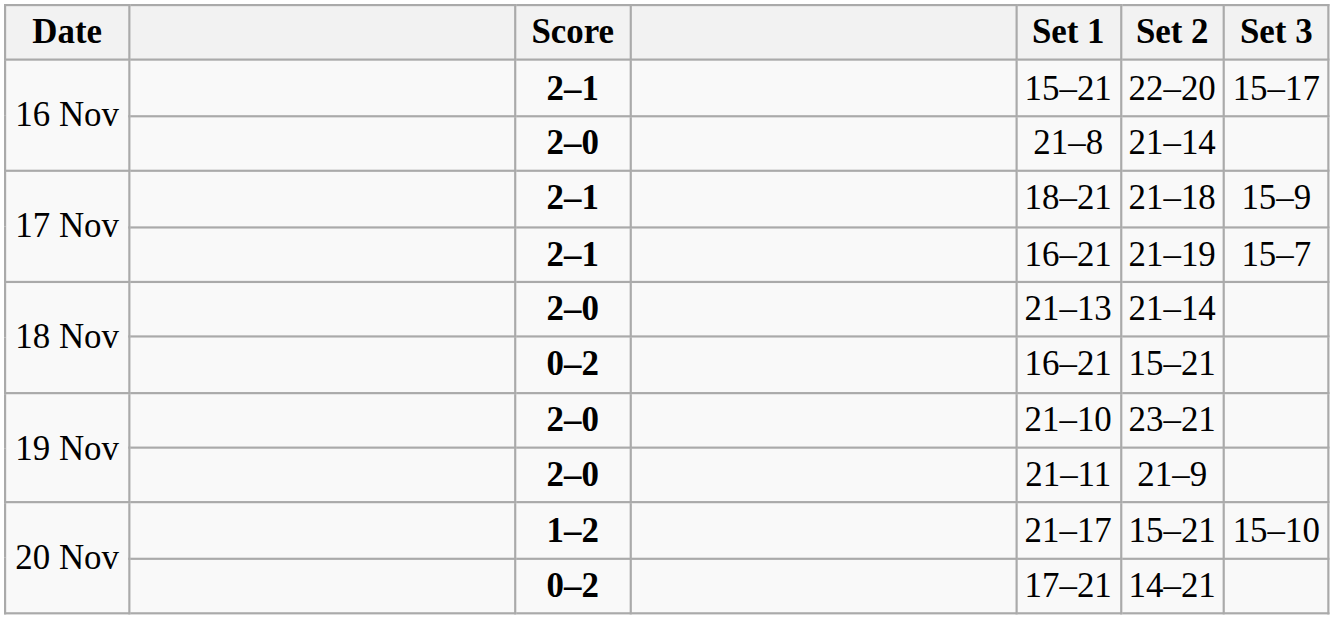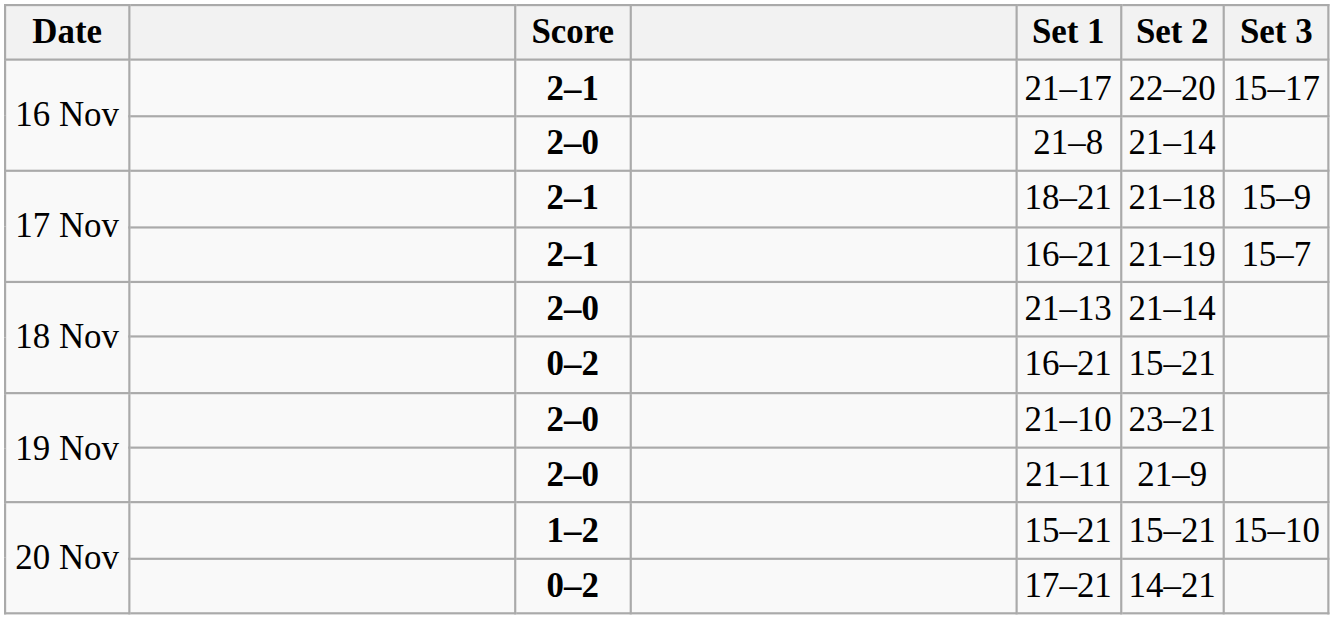 <table class="wikitable" style="text-align: center;">
 <tr>
 <th width="60">Date</th>
 <th align="right" width="270"></th>
 <th width="50">Score</th>
 <th align="left" width="270"></th>
 <th width="50">Set 1</th>
 <th width="50">Set 2</th>
 <th width="50">Set 3</th>
 </tr>
 <tr>
 <td rowspan=2>16 Nov</td>
 <td align=left><strong></strong></td>
 <td align=center><strong>2–1</strong></td>
 <td align=left></td>
-<td>15–21</td>
+<td>21–17</td>
 <td>22–20</td>
 <td>15–17</td>
 </tr>
 <tr>
 <td align=left><strong></strong></td>
 <td align=center><strong>2–0</strong></td>
 <td align=left></td>
 <td>21–8</td>
 <td>21–14</td>
 <td></td>
 </tr>
 <tr>
 <td rowspan=2>17 Nov</td>
 <td align=left><strong></strong></td>
 <td align=center><strong>2–1</strong></td>
 <td align=left></td>
 <td>18–21</td>
 <td>21–18</td>
 <td>15–9</td>
 </tr>
 <tr>
 <td align=left><strong></strong></td>
 <td align=center><strong>2–1</strong></td>
 <td align=left></td>
 <td>16–21</td>
 <td>21–19</td>
 <td>15–7</td>
 </tr>
 <tr>
 <td rowspan=2>18 Nov</td>
 <td align=left><strong></strong></td>
 <td align=center><strong>2–0</strong></td>
 <td align=left></td>
 <td>21–13</td>
 <td>21–14</td>
 <td></td>
 </tr>
 <tr>
 <td align=left></td>
 <td align=center><strong>0–2</strong></td>
 <td align=left><strong></strong></td>
 <td>16–21</td>
 <td>15–21</td>
 <td></td>
 </tr>
 <tr>
 <td rowspan=2>19 Nov</td>
 <td align=left><strong></strong></td>
 <td align=center><strong>2–0</strong></td>
 <td align=left></td>
 <td>21–10</td>
 <td>23–21</td>
 <td></td>
 </tr>
 <tr>
 <td align=left><strong></strong></td>
 <td align=center><strong>2–0</strong></td>
 <td align=left></td>
 <td>21–11</td>
 <td>21–9</td>
 <td></td>
 </tr>
 <tr>
 <td rowspan=2>20 Nov</td>
 <td align=left></td>
 <td align=center><strong>1–2</strong></td>
 <td align=left><strong></strong></td>
-<td>21–17</td>
+<td>15–21</td>
 <td>15–21</td>
 <td>15–10</td>
 </tr>
 <tr>
 <td align=left></td>
 <td align=center><strong>0–2</strong></td>
 <td align=left><strong></strong></td>
 <td>17–21</td>
 <td>14–21</td>
 <td></td>
 </tr>
 </table>
